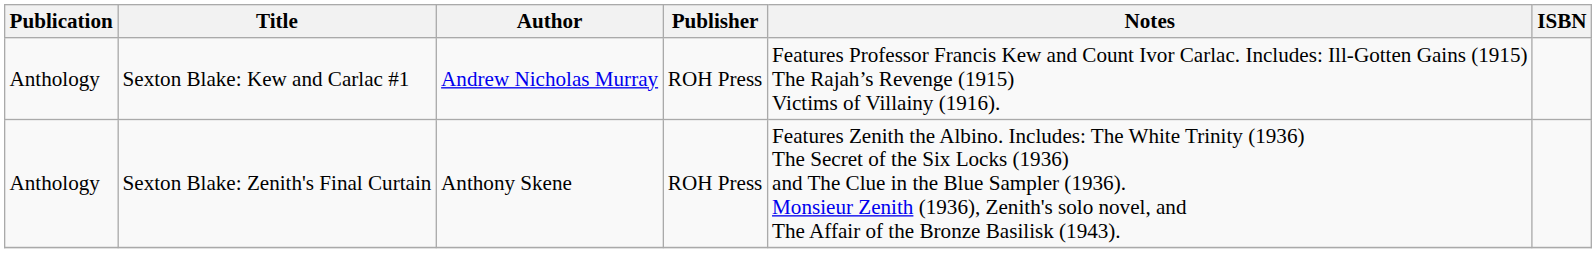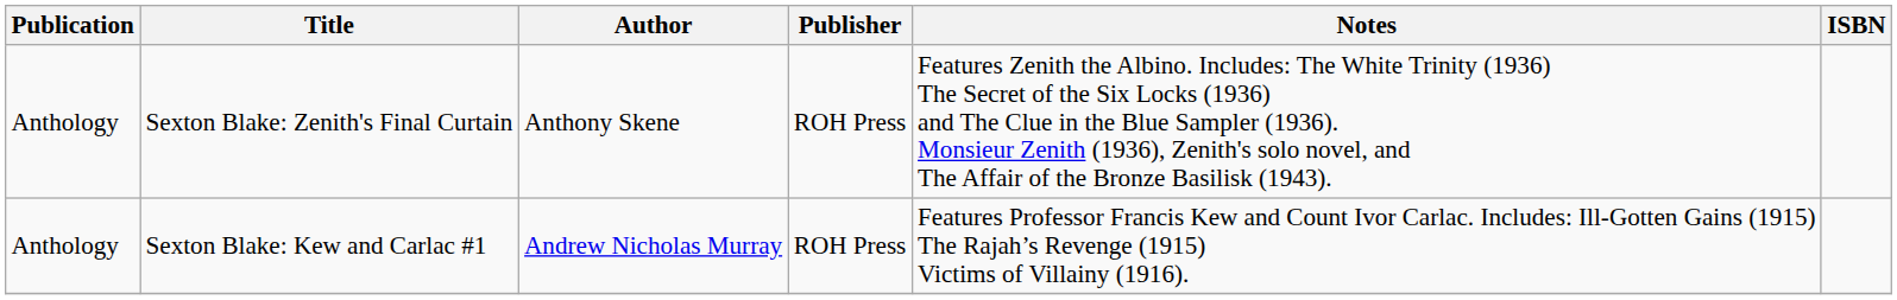 <table class="wikitable">
 <tr>
 <th>Publication</th>
 <th>Title</th>
 <th>Author</th>
 <th>Publisher</th>
 <th>Notes</th>
 <th>ISBN</th>
 </tr>
 <tr>
 <td>Anthology</td>
+<td>Sexton Blake: Zenith's Final Curtain</td>
+<td>Anthony Skene</td>
+<td>ROH Press</td>
+<td>Features Zenith the Albino. Includes: The White Trinity (1936) <br> The Secret of the Six Locks (1936) <br> and The Clue in the Blue Sampler (1936).<br> <a href='#'>Monsieur Zenith</a> (1936), Zenith's solo novel, and <br> The Affair of the Bronze Basilisk (1943).</td>
+<td></td>
+</tr>
+<tr>
+<td>Anthology</td>
 <td>Sexton Blake: Kew and Carlac #1</td>
 <td><a href='#'>Andrew Nicholas Murray</a></td>
 <td>ROH Press</td>
 <td>Features Professor Francis Kew and Count Ivor Carlac. Includes: Ill-Gotten Gains (1915)<br> The Rajah’s Revenge (1915)<br> Victims of Villainy (1916).</td>
 <td></td>
 </tr>
 <tr>
-<td>Anthology</td>
-<td>Sexton Blake: Zenith's Final Curtain</td>
-<td>Anthony Skene</td>
-<td>ROH Press</td>
-<td>Features Zenith the Albino. Includes: The White Trinity (1936) <br> The Secret of the Six Locks (1936) <br> and The Clue in the Blue Sampler (1936).<br> <a href='#'>Monsieur Zenith</a> (1936), Zenith's solo novel, and <br> The Affair of the Bronze Basilisk (1943).</td>
-<td></td>
-</tr>
-<tr>
 </tr>
 </table>
